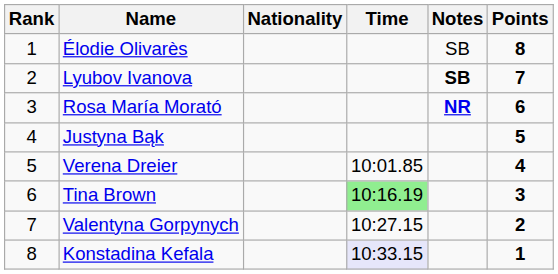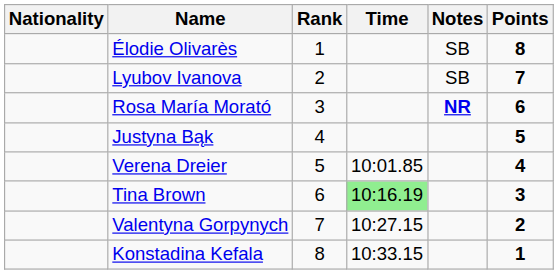 <table class="wikitable sortable" style="text-align:center">
 <tr>
+<th>Nationality</th>
+<th>Name</th>
 <th>Rank</th>
-<th>Name</th>
-<th>Nationality</th>
 <th>Time</th>
 <th>Notes</th>
 <th>Points</th>
 </tr>
 <tr>
+<td align=left></td>
+<td align=left><a href='#'>Élodie Olivarès</a></td>
 <td>1</td>
-<td align=left><a href='#'>Élodie Olivarès</a></td>
-<td align=left></td>
 <td></td>
 <td>SB</td>
 <td><strong>8</strong></td>
 </tr>
 <tr>
+<td align=left></td>
+<td align=left><a href='#'>Lyubov Ivanova</a></td>
 <td>2</td>
-<td align=left><a href='#'>Lyubov Ivanova</a></td>
-<td align=left></td>
 <td></td>
-<td><strong>SB</strong></td>
+<td>SB</td>
 <td><strong>7</strong></td>
 </tr>
 <tr>
+<td align=left></td>
+<td align=left><a href='#'>Rosa María Morató</a></td>
 <td>3</td>
-<td align=left><a href='#'>Rosa María Morató</a></td>
-<td align=left></td>
 <td></td>
 <td><strong><a href='#'>NR</a></strong></td>
 <td><strong>6</strong></td>
 </tr>
 <tr>
+<td align=left></td>
+<td align=left><a href='#'>Justyna Bąk</a></td>
 <td>4</td>
-<td align=left><a href='#'>Justyna Bąk</a></td>
-<td align=left></td>
 <td></td>
 <td></td>
 <td><strong>5</strong></td>
 </tr>
 <tr>
+<td align=left></td>
+<td align=left><a href='#'>Verena Dreier</a></td>
 <td>5</td>
-<td align=left><a href='#'>Verena Dreier</a></td>
-<td align=left></td>
 <td>10:01.85</td>
 <td></td>
 <td><strong>4</strong></td>
 </tr>
 <tr>
+<td align=left></td>
+<td align=left><a href='#'>Tina Brown</a></td>
 <td>6</td>
-<td align=left><a href='#'>Tina Brown</a></td>
-<td align=left></td>
 <td style="background: lightgreen;">10:16.19</td>
 <td></td>
 <td><strong>3</strong></td>
 </tr>
 <tr>
+<td align=left></td>
+<td align=left><a href='#'>Valentyna Gorpynych</a></td>
 <td>7</td>
-<td align=left><a href='#'>Valentyna Gorpynych</a></td>
-<td align=left></td>
 <td>10:27.15</td>
 <td></td>
 <td><strong>2</strong></td>
 </tr>
 <tr>
+<td align=left></td>
+<td align=left><a href='#'>Konstadina Kefala</a></td>
 <td>8</td>
-<td align=left><a href='#'>Konstadina Kefala</a></td>
-<td align=left></td>
-<td style="background: lavender;">10:33.15</td>
+<td>10:33.15</td>
 <td></td>
 <td><strong>1</strong></td>
 </tr>
 </table>
